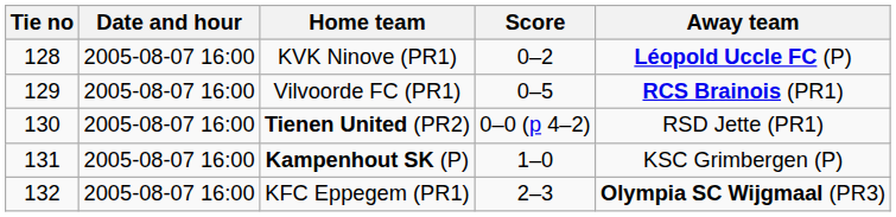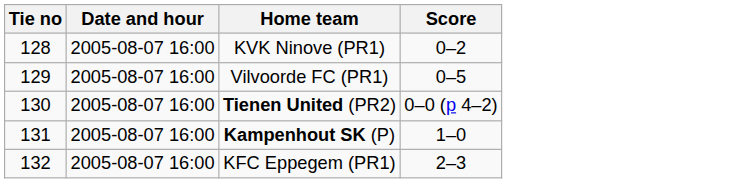 <table class="wikitable" style="text-align: center">
 <tr>
 <th>Tie no</th>
 <th>Date and hour</th>
 <th>Home team</th>
 <th>Score</th>
-<th>Away team</th>
 </tr>
 <tr>
 <td>128</td>
 <td>2005-08-07 16:00</td>
 <td>KVK Ninove (PR1)</td>
 <td>0–2</td>
-<td><strong><a href='#'>Léopold Uccle FC</a></strong> (P)</td>
 </tr>
 <tr>
 <td>129</td>
 <td>2005-08-07 16:00</td>
 <td>Vilvoorde FC (PR1)</td>
 <td>0–5</td>
-<td><strong><a href='#'>RCS Brainois</a></strong> (PR1)</td>
 </tr>
 <tr>
 <td>130</td>
 <td>2005-08-07 16:00</td>
 <td><strong>Tienen United</strong> (PR2)</td>
 <td>0–0 (<a href='#'>p</a> 4–2)</td>
-<td>RSD Jette (PR1)</td>
 </tr>
 <tr>
 <td>131</td>
 <td>2005-08-07 16:00</td>
 <td><strong>Kampenhout SK</strong> (P)</td>
 <td>1–0</td>
-<td>KSC Grimbergen (P)</td>
 </tr>
 <tr>
 <td>132</td>
 <td>2005-08-07 16:00</td>
 <td>KFC Eppegem (PR1)</td>
 <td>2–3</td>
-<td><strong>Olympia SC Wijgmaal</strong> (PR3)</td>
 </tr>
 </table>
